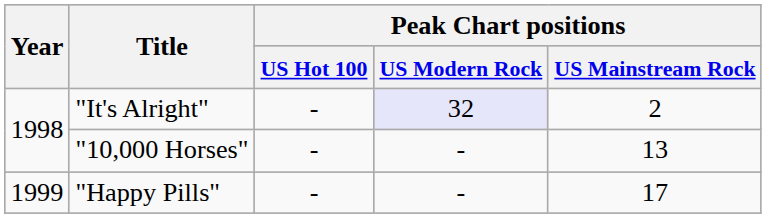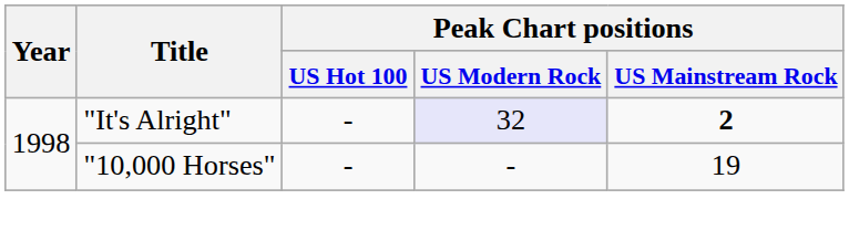 <table class="wikitable">
 <tr>
 <th rowspan="2">Year</th>
 <th rowspan="2">Title</th>
 <th colspan="3">Peak Chart positions</th>
 </tr>
 <tr>
 <th><small><a href='#'>US Hot 100</a></small></th>
 <th><small><a href='#'>US Modern Rock</a></small></th>
 <th><small><a href='#'>US Mainstream Rock</a></small></th>
 </tr>
 <tr>
 <td rowspan="2">1998</td>
 <td>"It's Alright"</td>
 <td align="center">-</td>
 <td align="center" style="background: lavender;">32</td>
-<td align="center">2</td>
+<td align="center"><strong>2</strong></td>
 </tr>
 <tr>
 <td>"10,000 Horses"</td>
 <td align="center">-</td>
 <td align="center">-</td>
-<td align="center">13</td>
-</tr>
-<tr>
-<td>1999</td>
-<td>"Happy Pills"</td>
-<td align="center">-</td>
-<td align="center">-</td>
-<td align="center">17</td>
+<td align="center">19</td>
 </tr>
 </table>
